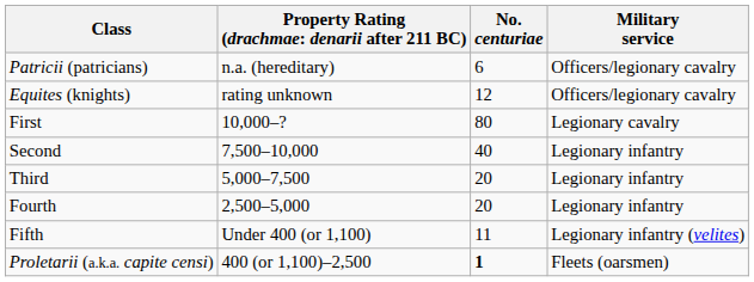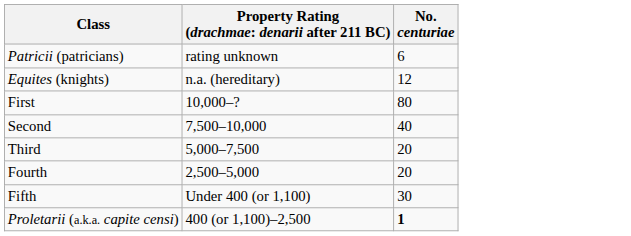 <table class = wikitable>
 <tr>
 <th>Class</th>
 <th>Property Rating<br>(<em>drachmae</em>: <em>denarii</em> after 211 BC)</th>
 <th>No.<br><em>centuriae</em></th>
-<th>Military<br>service</th>
 </tr>
 <tr>
 <td><em>Patricii</em> (patricians)</td>
-<td>n.a. (hereditary)</td>
+<td>rating unknown</td>
 <td>6</td>
-<td>Officers/legionary cavalry</td>
 </tr>
 <tr>
 <td><em>Equites</em> (knights)</td>
-<td>rating unknown</td>
+<td>n.a. (hereditary)</td>
 <td>12</td>
-<td>Officers/legionary cavalry</td>
 </tr>
 <tr>
 <td>First</td>
 <td>10,000–?</td>
 <td>80</td>
-<td>Legionary cavalry</td>
 </tr>
 <tr>
 <td>Second</td>
 <td>7,500–10,000</td>
 <td>40</td>
-<td>Legionary infantry</td>
 </tr>
 <tr>
 <td>Third</td>
 <td>5,000–7,500</td>
 <td>20</td>
-<td>Legionary infantry</td>
 </tr>
 <tr>
 <td>Fourth</td>
 <td>2,500–5,000</td>
 <td>20</td>
-<td>Legionary infantry</td>
 </tr>
 <tr>
 <td>Fifth</td>
 <td>Under 400 (or 1,100)</td>
-<td>11</td>
-<td>Legionary infantry (<em><a href='#'>velites</a></em>)</td>
+<td>30</td>
 </tr>
 <tr>
 <td><em>Proletarii</em> (<small>a.k.a.</small> <em>capite censi</em>)</td>
 <td>400 (or 1,100)–2,500</td>
 <td><strong>1</strong></td>
-<td>Fleets (oarsmen)</td>
 </tr>
 </table>
